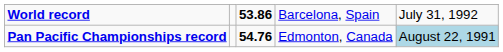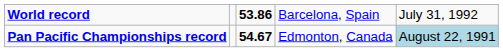 <table class="wikitable">
 <tr>
 <td><strong><a href='#'>World record</a></strong></td>
 <td></td>
 <td><strong>53.86</strong></td>
 <td><a href='#'>Barcelona</a>, <a href='#'>Spain</a></td>
 <td>July 31, 1992</td>
 </tr>
 <tr>
 <td><strong><a href='#'>Pan Pacific Championships record</a></strong></td>
 <td></td>
-<td><strong>54.76</strong></td>
+<td><strong>54.67</strong></td>
 <td><a href='#'>Edmonton</a>, <a href='#'>Canada</a></td>
 <td style="background: lightblue;">August 22, 1991</td>
 </tr>
 </table>
